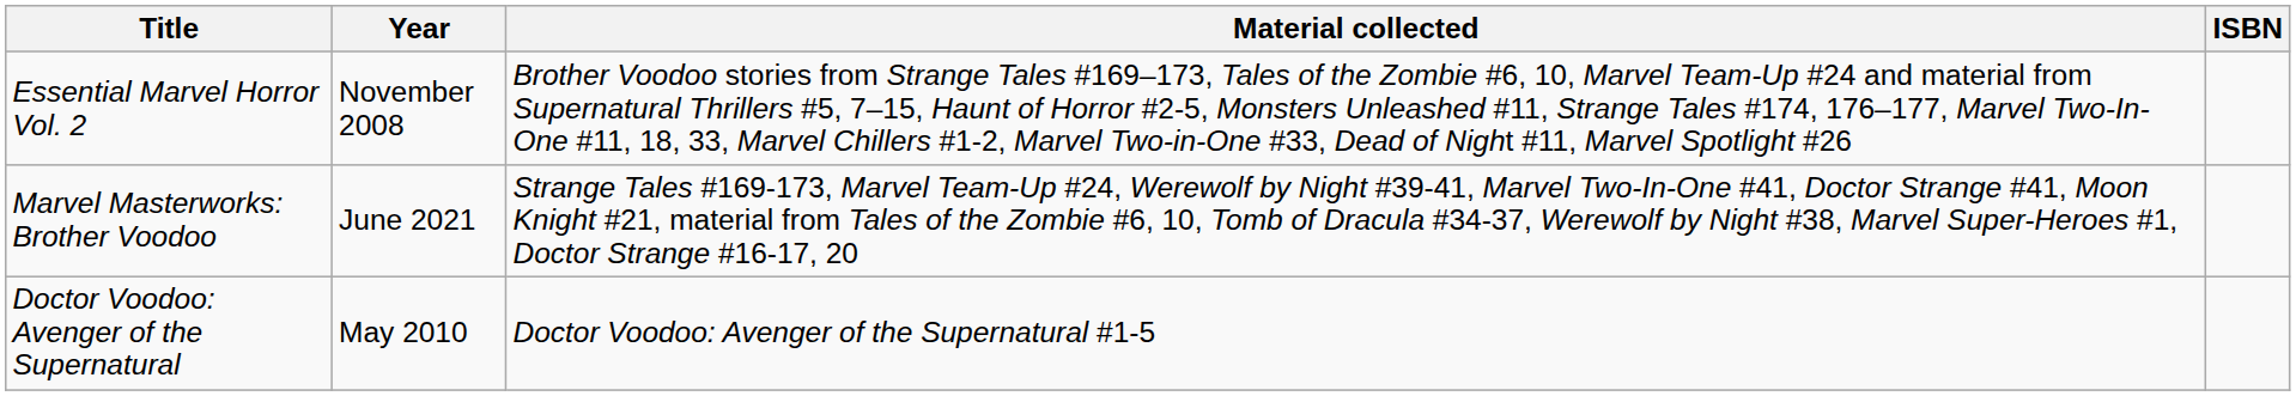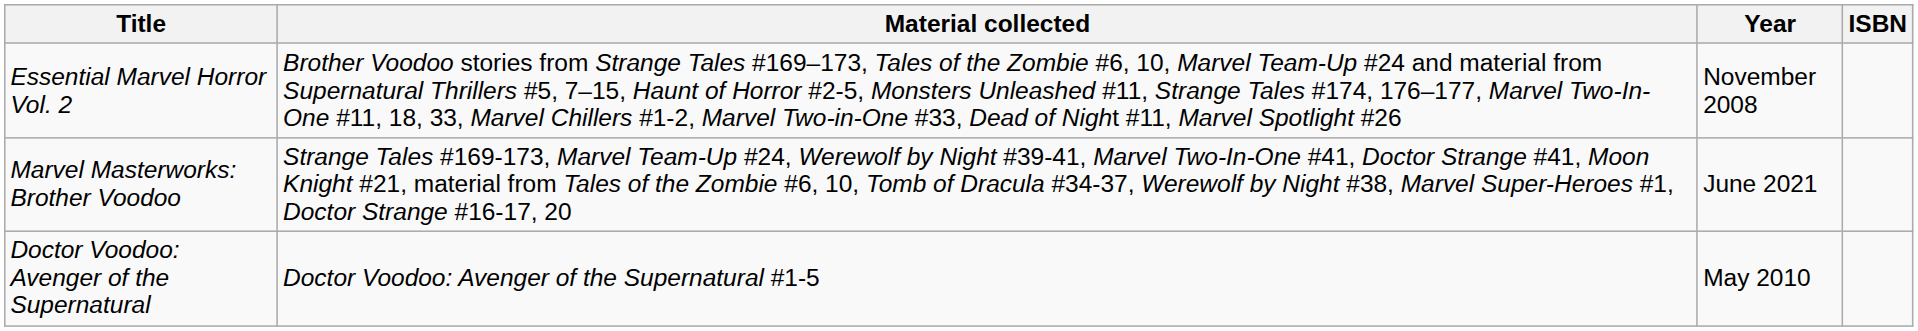 <table class="wikitable sortable">
 <tr>
 <th>Title</th>
+<th>Material collected</th>
 <th>Year</th>
-<th>Material collected</th>
 <th>ISBN</th>
 </tr>
 <tr>
 <td><em>Essential Marvel Horror Vol. 2</em></td>
+<td><em>Brother Voodoo</em> stories from <em>Strange Tales</em> #169–173, <em>Tales of the Zombie</em> #6, 10, <em>Marvel Team-Up</em> #24 and material from <em>Supernatural Thrillers</em> #5, 7–15, <em>Haunt of Horror</em> #2-5, <em>Monsters Unleashed</em> #11, <em>Strange Tales</em> #174, 176–177, <em>Marvel Two-In-One</em> #11, 18, 33, <em>Marvel Chillers</em> #1-2, <em>Marvel Two-in-One</em> #33, <em>Dead of Nigh</em>t #11, <em>Marvel Spotlight</em> #26</td>
 <td>November 2008</td>
-<td><em>Brother Voodoo</em> stories from <em>Strange Tales</em> #169–173, <em>Tales of the Zombie</em> #6, 10, <em>Marvel Team-Up</em> #24 and material from <em>Supernatural Thrillers</em> #5, 7–15, <em>Haunt of Horror</em> #2-5, <em>Monsters Unleashed</em> #11, <em>Strange Tales</em> #174, 176–177, <em>Marvel Two-In-One</em> #11, 18, 33, <em>Marvel Chillers</em> #1-2, <em>Marvel Two-in-One</em> #33, <em>Dead of Nigh</em>t #11, <em>Marvel Spotlight</em> #26</td>
 <td></td>
 </tr>
 <tr>
 <td><em>Marvel Masterworks: Brother Voodoo</em></td>
+<td><em>Strange Tales</em> #169-173, <em>Marvel Team-Up</em> #24, <em>Werewolf by Night</em> #39-41, <em>Marvel Two-In-One</em> #41, <em>Doctor Strange</em> #41, <em>Moon Knight</em> #21, material from <em>Tales of the Zombie</em> #6, 10, <em>Tomb of Dracula</em> #34-37, <em>Werewolf by Night</em> #38, <em>Marvel Super-Heroes</em> #1, <em>Doctor Strange</em> #16-17, 20</td>
 <td>June 2021</td>
-<td><em>Strange Tales</em> #169-173, <em>Marvel Team-Up</em> #24, <em>Werewolf by Night</em> #39-41, <em>Marvel Two-In-One</em> #41, <em>Doctor Strange</em> #41, <em>Moon Knight</em> #21, material from <em>Tales of the Zombie</em> #6, 10, <em>Tomb of Dracula</em> #34-37, <em>Werewolf by Night</em> #38, <em>Marvel Super-Heroes</em> #1, <em>Doctor Strange</em> #16-17, 20</td>
 <td></td>
 </tr>
 <tr>
 <td><em>Doctor Voodoo: Avenger of the Supernatural</em></td>
+<td><em>Doctor Voodoo: Avenger of the Supernatural</em> #1-5</td>
 <td>May 2010</td>
-<td><em>Doctor Voodoo: Avenger of the Supernatural</em> #1-5</td>
 <td></td>
 </tr>
 </table>
